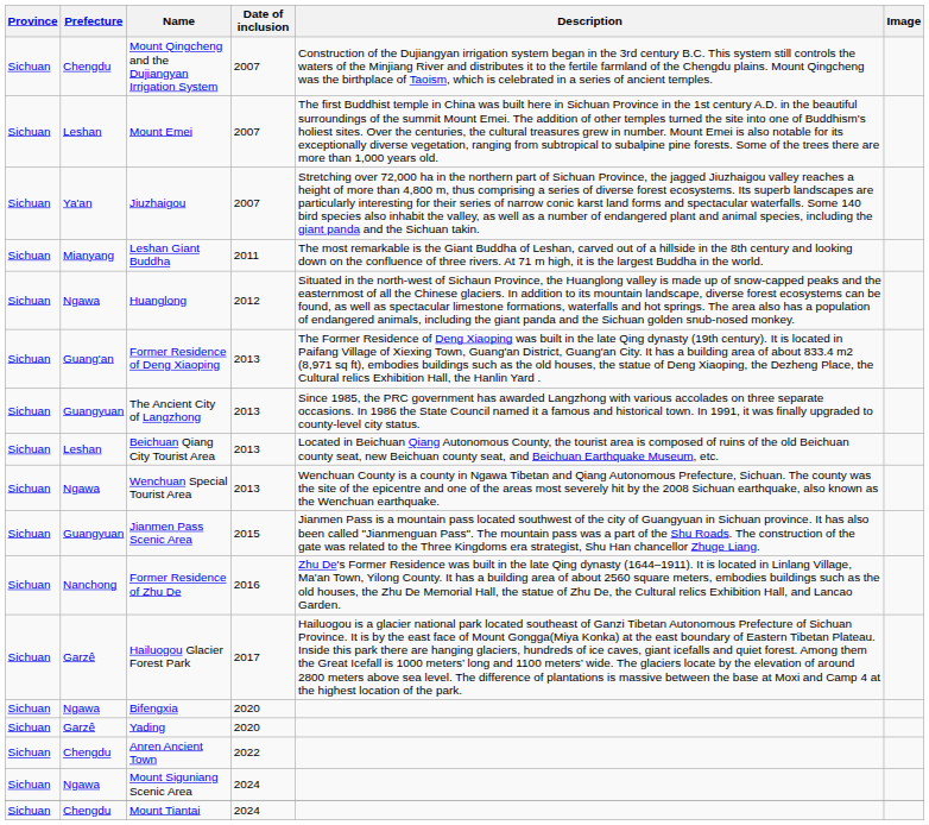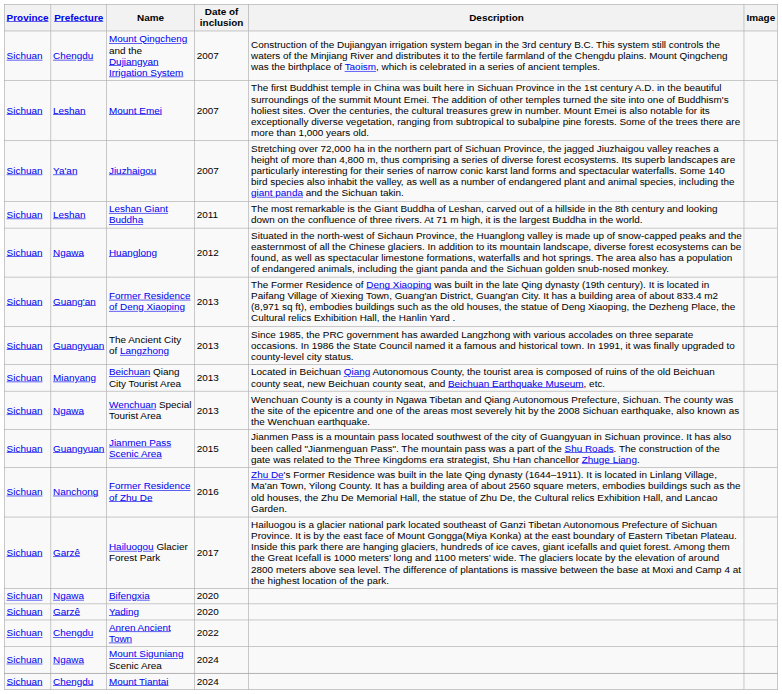 <table class="wikitable sortable" style="text-align:left;">
 <tr>
 <th scope="col"><a href='#'>Province</a></th>
 <th scope="col"><a href='#'>Prefecture</a></th>
 <th scope="col">Name</th>
 <th scope="col">Date of inclusion</th>
 <th scope="col">Description</th>
 <th scope="col">Image</th>
 </tr>
 <tr>
 <td><a href='#'>Sichuan</a></td>
 <td><a href='#'>Chengdu</a></td>
 <td><a href='#'>Mount Qingcheng</a> and the <a href='#'>Dujiangyan Irrigation System</a></td>
 <td>2007</td>
 <td>Construction of the Dujiangyan irrigation system began in the 3rd century B.C. This system still controls the waters of the Minjiang River and distributes it to the fertile farmland of the Chengdu plains. Mount Qingcheng was the birthplace of <a href='#'>Taoism</a>, which is celebrated in a series of ancient temples.</td>
 <td></td>
 </tr>
 <tr>
 <td><a href='#'>Sichuan</a></td>
 <td><a href='#'>Leshan</a></td>
 <td><a href='#'>Mount Emei</a></td>
 <td>2007</td>
 <td>The first Buddhist temple in China was built here in Sichuan Province in the 1st century A.D. in the beautiful surroundings of the summit Mount Emei. The addition of other temples turned the site into one of Buddhism's holiest sites. Over the centuries, the cultural treasures grew in number. Mount Emei is also notable for its exceptionally diverse vegetation, ranging from subtropical to subalpine pine forests. Some of the trees there are more than 1,000 years old.</td>
 <td></td>
 </tr>
 <tr>
 <td><a href='#'>Sichuan</a></td>
 <td><a href='#'>Ya'an</a></td>
 <td><a href='#'>Jiuzhaigou</a></td>
 <td>2007</td>
 <td>Stretching over 72,000 ha in the northern part of Sichuan Province, the jagged Jiuzhaigou valley reaches a height of more than 4,800 m, thus comprising a series of diverse forest ecosystems. Its superb landscapes are particularly interesting for their series of narrow conic karst land forms and spectacular waterfalls. Some 140 bird species also inhabit the valley, as well as a number of endangered plant and animal species, including the <a href='#'>giant panda</a> and the Sichuan takin.</td>
 <td></td>
 </tr>
 <tr>
 <td><a href='#'>Sichuan</a></td>
-<td><a href='#'>Mianyang</a></td>
+<td><a href='#'>Leshan</a></td>
 <td><a href='#'>Leshan Giant Buddha</a></td>
 <td>2011</td>
 <td>The most remarkable is the Giant Buddha of Leshan, carved out of a hillside in the 8th century and looking down on the confluence of three rivers. At 71 m high, it is the largest Buddha in the world.</td>
 <td></td>
 </tr>
 <tr>
 <td><a href='#'>Sichuan</a></td>
 <td><a href='#'>Ngawa</a></td>
 <td><a href='#'>Huanglong</a></td>
 <td>2012</td>
 <td>Situated in the north-west of Sichaun Province, the Huanglong valley is made up of snow-capped peaks and the easternmost of all the Chinese glaciers. In addition to its mountain landscape, diverse forest ecosystems can be found, as well as spectacular limestone formations, waterfalls and hot springs. The area also has a population of endangered animals, including the giant panda and the Sichuan golden snub-nosed monkey.</td>
 <td></td>
 </tr>
 <tr>
 <td><a href='#'>Sichuan</a></td>
 <td><a href='#'>Guang'an</a></td>
 <td><a href='#'>Former Residence of Deng Xiaoping</a></td>
 <td>2013</td>
 <td>The Former Residence of <a href='#'>Deng Xiaoping</a> was built in the late Qing dynasty (19th century). It is located in Paifang Village of Xiexing Town, Guang'an District, Guang'an City. It has a building area of about 833.4 m2 (8,971 sq ft), embodies buildings such as the old houses, the statue of Deng Xiaoping, the Dezheng Place, the Cultural relics Exhibition Hall, the Hanlin Yard .</td>
 <td></td>
 </tr>
 <tr>
 <td><a href='#'>Sichuan</a></td>
 <td><a href='#'>Guangyuan</a></td>
 <td>The Ancient City of <a href='#'>Langzhong</a></td>
 <td>2013</td>
 <td>Since 1985, the PRC government has awarded Langzhong with various accolades on three separate occasions. In 1986 the State Council named it a famous and historical town. In 1991, it was finally upgraded to county-level city status.</td>
 <td></td>
 </tr>
 <tr>
 <td><a href='#'>Sichuan</a></td>
-<td><a href='#'>Leshan</a></td>
+<td><a href='#'>Mianyang</a></td>
 <td><a href='#'>Beichuan</a> Qiang City Tourist Area</td>
 <td>2013</td>
 <td>Located in Beichuan <a href='#'>Qiang</a> Autonomous County, the tourist area is composed of ruins of the old Beichuan county seat, new Beichuan county seat, and <a href='#'>Beichuan Earthquake Museum</a>, etc.</td>
 <td></td>
 </tr>
 <tr>
 <td><a href='#'>Sichuan</a></td>
 <td><a href='#'>Ngawa</a></td>
 <td><a href='#'>Wenchuan</a> Special Tourist Area</td>
 <td>2013</td>
 <td>Wenchuan County is a county in Ngawa Tibetan and Qiang Autonomous Prefecture, Sichuan. The county was the site of the epicentre and one of the areas most severely hit by the 2008 Sichuan earthquake, also known as the Wenchuan earthquake.</td>
 <td></td>
 </tr>
 <tr>
 <td><a href='#'>Sichuan</a></td>
 <td><a href='#'>Guangyuan</a></td>
 <td><a href='#'>Jianmen Pass Scenic Area</a></td>
 <td>2015</td>
 <td>Jianmen Pass is a mountain pass located southwest of the city of Guangyuan in Sichuan province. It has also been called "Jianmenguan Pass". The mountain pass was a part of the <a href='#'>Shu Roads</a>. The construction of the gate was related to the Three Kingdoms era strategist, Shu Han chancellor <a href='#'>Zhuge Liang</a>.</td>
 <td></td>
 </tr>
 <tr>
 <td><a href='#'>Sichuan</a></td>
 <td><a href='#'>Nanchong</a></td>
 <td><a href='#'>Former Residence of Zhu De</a></td>
 <td>2016</td>
 <td><a href='#'>Zhu De</a>'s Former Residence was built in the late Qing dynasty (1644–1911). It is located in Linlang Village, Ma'an Town, Yilong County. It has a building area of about 2560 square meters, embodies buildings such as the old houses, the Zhu De Memorial Hall, the statue of Zhu De, the Cultural relics Exhibition Hall, and Lancao Garden.</td>
 <td></td>
 </tr>
 <tr>
 <td><a href='#'>Sichuan</a></td>
 <td><a href='#'>Garzê</a></td>
 <td><a href='#'>Hailuogou</a> Glacier Forest Park</td>
 <td>2017</td>
 <td>Hailuogou is a glacier national park located southeast of Ganzi Tibetan Autonomous Prefecture of Sichuan Province. It is by the east face of Mount Gongga(Miya Konka) at the east boundary of Eastern Tibetan Plateau. Inside this park there are hanging glaciers, hundreds of ice caves, giant icefalls and quiet forest. Among them the Great Icefall is 1000 meters’ long and 1100 meters’ wide. The glaciers locate by the elevation of around 2800 meters above sea level. The difference of plantations is massive between the base at Moxi and Camp 4 at the highest location of the park.</td>
 <td></td>
 </tr>
 <tr>
 <td><a href='#'>Sichuan</a></td>
 <td><a href='#'>Ngawa</a></td>
 <td><a href='#'>Bifengxia</a></td>
 <td>2020</td>
 <td></td>
 <td></td>
 </tr>
 <tr>
 <td><a href='#'>Sichuan</a></td>
 <td><a href='#'>Garzê</a></td>
 <td><a href='#'>Yading</a></td>
 <td>2020</td>
 <td></td>
 <td></td>
 </tr>
 <tr>
 <td><a href='#'>Sichuan</a></td>
 <td><a href='#'>Chengdu</a></td>
 <td><a href='#'>Anren Ancient Town</a></td>
 <td>2022</td>
 <td></td>
 <td></td>
 </tr>
 <tr>
 <td><a href='#'>Sichuan</a></td>
 <td><a href='#'>Ngawa</a></td>
 <td><a href='#'>Mount Siguniang</a> Scenic Area</td>
 <td>2024</td>
 <td></td>
 <td></td>
 </tr>
 <tr>
 </tr>
 <tr>
 <td><a href='#'>Sichuan</a></td>
 <td><a href='#'>Chengdu</a></td>
 <td><a href='#'>Mount Tiantai</a></td>
 <td>2024</td>
 <td></td>
 <td></td>
 </tr>
 </table>
